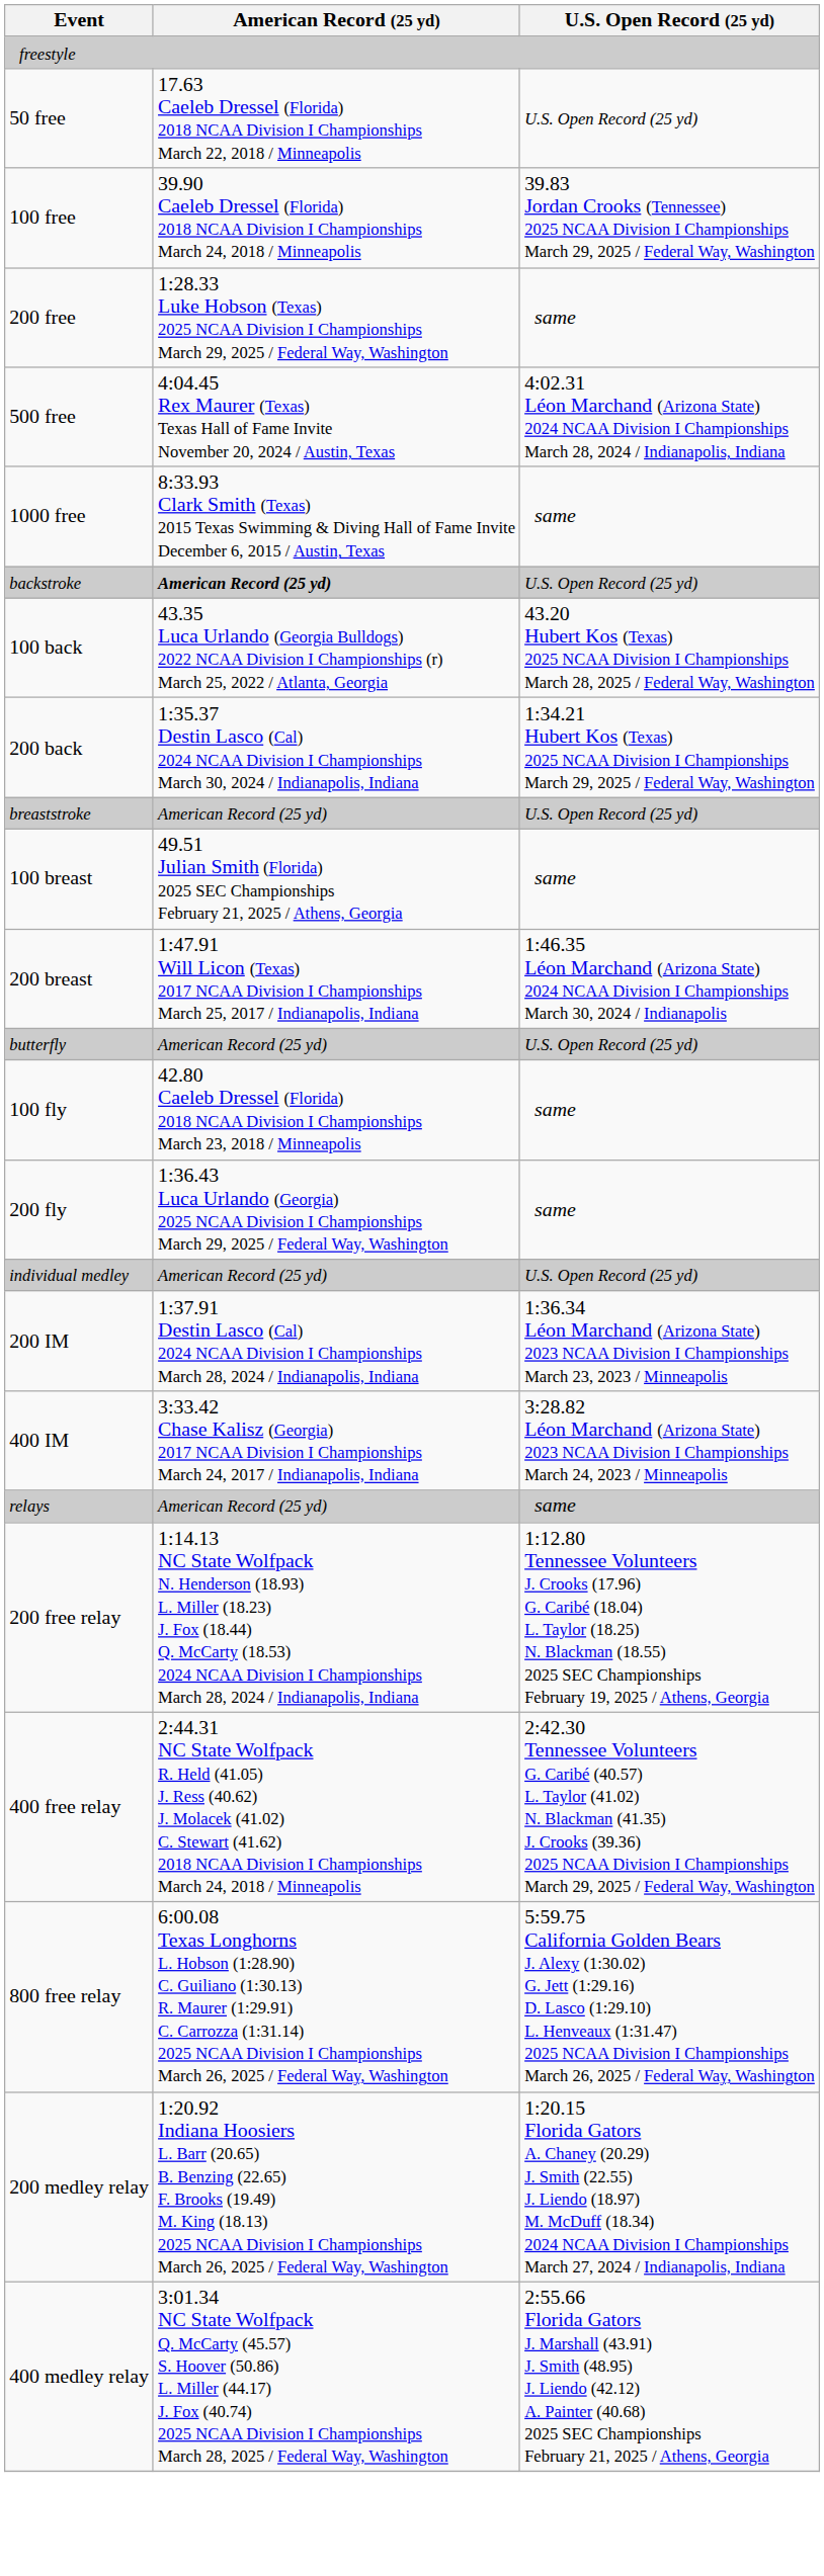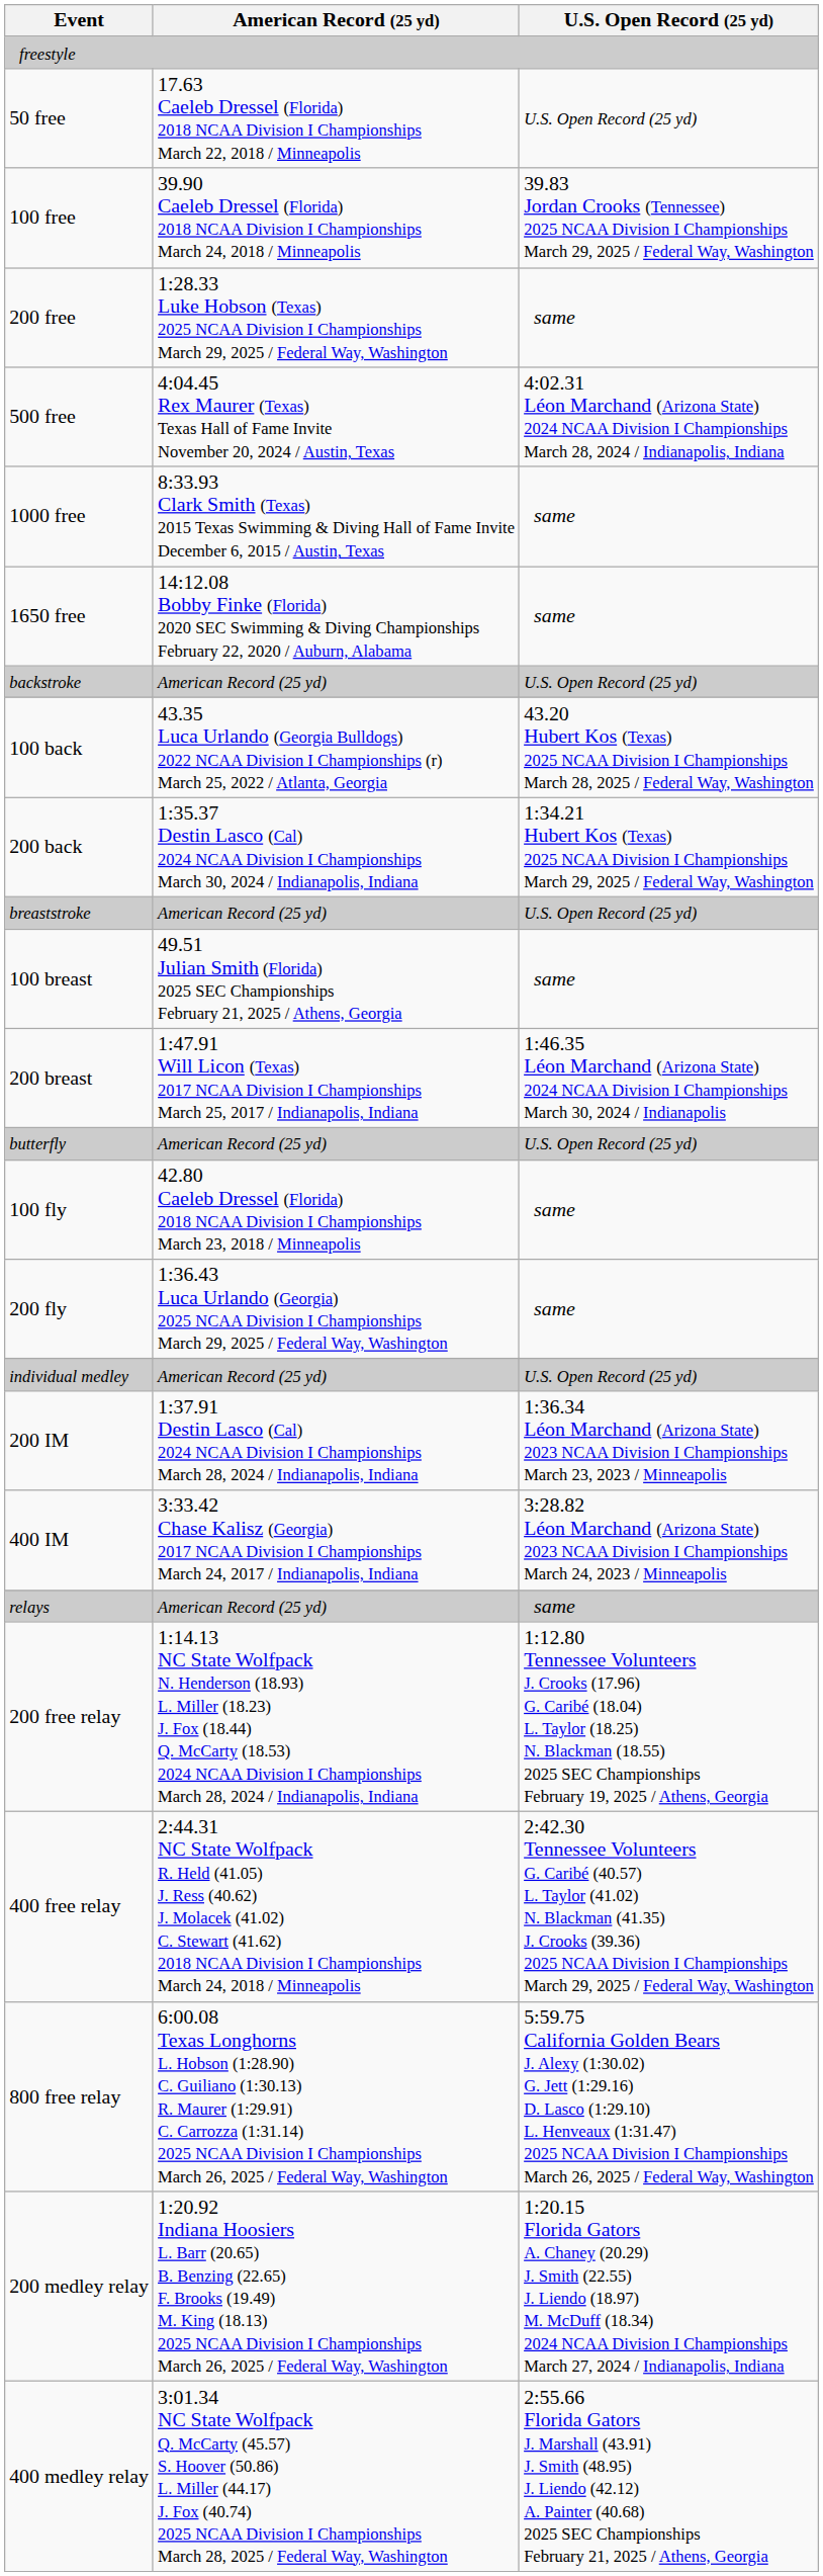 <table class="wikitable">
 <tr>
 <th>Event</th>
 <th>American Record <small>(25 yd)</small></th>
 <th>U.S. Open Record <small>(25 yd)</small></th>
 </tr>
 <tr>
 <td bgcolor="#cccccc" colspan=3>  <small><em>freestyle</em></small></td>
 </tr>
 <tr>
 <td>50 free</td>
 <td>17.63 <br> <a href='#'>Caeleb Dressel</a> <small> (<a href='#'>Florida</a>) <br> <a href='#'>2018 NCAA Division I Championships</a> <br> March 22, 2018 / <a href='#'>Minneapolis</a> </small></td>
 <td><small><em>U.S. Open Record (25 yd)</em></small></td>
 </tr>
 <tr>
 <td>100 free</td>
 <td>39.90 <br> <a href='#'>Caeleb Dressel</a> <small> (<a href='#'>Florida</a>) <br> <a href='#'>2018 NCAA Division I Championships</a> <br> March 24, 2018 / <a href='#'>Minneapolis</a> </small></td>
 <td>39.83 <br>  <a href='#'>Jordan Crooks</a> <small> (<a href='#'>Tennessee</a>) <br> <a href='#'>2025 NCAA Division I Championships</a> <br> March 29, 2025 / <a href='#'>Federal Way, Washington</a> </small></td>
 </tr>
 <tr>
 <td>200 free</td>
 <td>1:28.33<br> <a href='#'>Luke Hobson</a> <small> (<a href='#'>Texas</a>) <br> <a href='#'>2025 NCAA Division I Championships</a> <br> March 29, 2025 / <a href='#'>Federal Way, Washington</a> </small></td>
 <td>  <em>same</em></td>
 </tr>
 <tr>
 <td>500 free</td>
 <td>4:04.45 <br> <a href='#'>Rex Maurer</a> <small> (<a href='#'>Texas</a>) <br> Texas Hall of Fame Invite <br> November 20, 2024 / <a href='#'>Austin, Texas</a> </small></td>
 <td>4:02.31 <br>  <a href='#'>Léon Marchand</a> <small> (<a href='#'>Arizona State</a>) <br> <a href='#'>2024 NCAA Division I Championships</a> <br> March 28, 2024 / <a href='#'>Indianapolis, Indiana</a> </small></td>
 </tr>
 <tr>
 <td>1000 free</td>
 <td>8:33.93 <br> <a href='#'>Clark Smith</a> <small> (<a href='#'>Texas</a>) <br> 2015 Texas Swimming & Diving Hall of Fame Invite <br> December 6, 2015 / <a href='#'>Austin, Texas</a></small></td>
 <td>  <em>same</em></td>
 </tr>
+<tr>
+<td>1650 free</td>
+<td>14:12.08 <br> <a href='#'>Bobby Finke</a> <small> (<a href='#'>Florida</a>) <br> 2020 SEC Swimming & Diving Championships <br> February 22, 2020 / <a href='#'>Auburn, Alabama</a> </small></td>
+<td>  <em>same</em></td>
+</tr>
 <tr bgcolor="#cccccc">
 <td><small><em>backstroke</em></small></td>
-<td><strong><small><em>American Record (25 yd)</em></small></strong></td>
+<td><small><em>American Record (25 yd)</em></small></td>
 <td><small><em>U.S. Open Record (25 yd)</em></small></td>
 </tr>
 <tr>
 <td>100 back</td>
 <td>43.35 <br> <a href='#'>Luca Urlando</a> <small> (<a href='#'>Georgia Bulldogs</a>) <br> <a href='#'>2022 NCAA Division I Championships</a> (r) <br> March 25, 2022 / <a href='#'>Atlanta, Georgia</a> </small></td>
 <td>43.20 <br>  <a href='#'>Hubert Kos</a> <small> (<a href='#'>Texas</a>) <br> <a href='#'>2025 NCAA Division I Championships</a> <br> March 28, 2025 / <a href='#'>Federal Way, Washington</a> </small></td>
 </tr>
 <tr>
 <td>200 back</td>
 <td>1:35.37<br> <a href='#'>Destin Lasco</a> <small> (<a href='#'>Cal</a>) <br> <a href='#'>2024 NCAA Division I Championships</a> <br> March 30, 2024 / <a href='#'>Indianapolis, Indiana</a> </small></td>
 <td>1:34.21 <br>  <a href='#'>Hubert Kos</a> <small> (<a href='#'>Texas</a>) <br> <a href='#'>2025 NCAA Division I Championships</a> <br> March 29, 2025 / <a href='#'>Federal Way, Washington</a> </small></td>
 </tr>
 <tr bgcolor="#cccccc">
 <td><small><em>breaststroke</em></small></td>
 <td><small><em>American Record (25 yd)</em></small></td>
 <td><small><em>U.S. Open Record (25 yd)</em></small></td>
 </tr>
 <tr>
 <td>100 breast</td>
 <td>49.51 <br><a href='#'>Julian Smith</a><small> (<a href='#'>Florida</a>)  <br> 2025 SEC Championships <br> February 21, 2025 / <a href='#'>Athens, Georgia</a> </small></td>
 <td>  <em>same</em></td>
 </tr>
 <tr>
 <td>200 breast</td>
 <td>1:47.91 <br> <a href='#'>Will Licon</a> <small> (<a href='#'>Texas</a>) <br> <a href='#'>2017 NCAA Division I Championships</a> <br> March 25, 2017 / <a href='#'>Indianapolis, Indiana</a>  </small></td>
 <td>1:46.35 <br>  <a href='#'>Léon Marchand</a> <small> (<a href='#'>Arizona State</a>) <br> <a href='#'>2024 NCAA Division I Championships</a> <br> March 30, 2024 / <a href='#'>Indianapolis</a></small></td>
 </tr>
 <tr bgcolor="#cccccc">
 <td><small><em>butterfly</em></small></td>
 <td><small><em>American Record (25 yd)</em></small></td>
 <td><small><em>U.S. Open Record (25 yd)</em></small></td>
 </tr>
 <tr>
 <td>100 fly</td>
 <td>42.80 <br> <a href='#'>Caeleb Dressel</a> <small> (<a href='#'>Florida</a>) <br> <a href='#'>2018 NCAA Division I Championships</a> <br> March 23, 2018 / <a href='#'>Minneapolis</a>  </small></td>
 <td>  <em>same</em></td>
 </tr>
 <tr>
 <td>200 fly</td>
 <td>1:36.43 <br> <a href='#'>Luca Urlando</a> <small>(<a href='#'>Georgia</a>) <br> <a href='#'>2025 NCAA Division I Championships</a> <br> March 29, 2025 / <a href='#'>Federal Way, Washington</a> </small></td>
 <td>  <em>same</em></td>
 </tr>
 <tr>
 </tr>
 <tr bgcolor="#cccccc">
 <td><small><em>individual medley</em></small></td>
 <td><small><em>American Record (25 yd)</em></small></td>
 <td><small><em>U.S. Open Record (25 yd)</em></small></td>
 </tr>
 <tr>
 <td>200 IM</td>
 <td>1:37.91 <br> <a href='#'>Destin Lasco</a> <small> (<a href='#'>Cal</a>)  <br> <a href='#'>2024 NCAA Division I Championships</a> <br> March 28, 2024 / <a href='#'>Indianapolis, Indiana</a> </small></td>
 <td>1:36.34 <br>  <a href='#'>Léon Marchand</a> <small> (<a href='#'>Arizona State</a>) <br> <a href='#'>2023 NCAA Division I Championships</a> <br> March 23, 2023 / <a href='#'>Minneapolis</a> </small></td>
 </tr>
 <tr>
 <td>400 IM</td>
 <td>3:33.42 <br> <a href='#'>Chase Kalisz</a> <small> (<a href='#'>Georgia</a>) <br> <a href='#'>2017 NCAA Division I Championships</a> <br> March 24, 2017 / <a href='#'>Indianapolis, Indiana</a> </small></td>
 <td>3:28.82 <br>  <a href='#'>Léon Marchand</a> <small> (<a href='#'>Arizona State</a>) <br> <a href='#'>2023 NCAA Division I Championships</a> <br> March 24, 2023 / <a href='#'>Minneapolis</a> </small></td>
 </tr>
 <tr bgcolor="#cccccc">
 <td><small><em>relays</em></small></td>
 <td><small><em>American Record (25 yd)</em></small></td>
 <td>  <em>same</em></td>
 </tr>
 <tr>
 <td>200 free relay</td>
 <td>1:14.13<br> <a href='#'>NC State Wolfpack</a> <br><small><a href='#'>N. Henderson</a>  (18.93)<br><a href='#'>L. Miller</a> (18.23)<br><a href='#'>J. Fox</a> (18.44)<br><a href='#'>Q. McCarty</a> (18.53)<br> <a href='#'>2024 NCAA Division I Championships</a> <br> March 28, 2024 / <a href='#'>Indianapolis, Indiana</a> </small></td>
 <td>1:12.80 <br> <a href='#'>Tennessee Volunteers</a> <br><small>  <a href='#'>J. Crooks</a> (17.96)<br>  <a href='#'>G. Caribé</a> (18.04)<br>  <a href='#'>L. Taylor</a> (18.25)<br>  <a href='#'>N. Blackman</a> (18.55) <br> 2025 SEC Championships <br> February 19, 2025 / <a href='#'>Athens, Georgia</a> </small></td>
 </tr>
 <tr>
 <td>400 free relay</td>
 <td>2:44.31 <br> <a href='#'>NC State Wolfpack</a> <br><small> <a href='#'>R. Held</a> (41.05)<br><a href='#'>J. Ress</a> (40.62)<br><a href='#'>J. Molacek</a> (41.02)<br><a href='#'>C. Stewart</a> (41.62) <br> <a href='#'>2018 NCAA Division I Championships</a> <br> March 24, 2018 / <a href='#'>Minneapolis</a> </small></td>
 <td>2:42.30 <br> <a href='#'>Tennessee Volunteers</a> <br><small> <a href='#'>G. Caribé</a> (40.57)<br> <a href='#'>L. Taylor</a> (41.02)<br>  <a href='#'>N. Blackman</a> (41.35)<br> <a href='#'>J. Crooks</a> (39.36) <br> <a href='#'>2025 NCAA Division I Championships</a> <br> March 29, 2025 / <a href='#'>Federal Way, Washington</a> </small></td>
 </tr>
 <tr>
 <td>800 free relay</td>
 <td>6:00.08<br> <a href='#'>Texas Longhorns</a> <br><small><a href='#'>L. Hobson</a> (1:28.90)<br><a href='#'>C. Guiliano</a> (1:30.13)<br><a href='#'>R. Maurer</a> (1:29.91)<br><a href='#'>C. Carrozza</a> (1:31.14) <br> <a href='#'>2025 NCAA Division I Championships</a> <br> March 26, 2025 / <a href='#'>Federal Way, Washington</a> </small></td>
 <td>5:59.75 <br> <a href='#'>California Golden Bears</a> <br><small> <a href='#'>J. Alexy</a> (1:30.02)<br> <a href='#'>G. Jett</a> (1:29.16)<br><a href='#'>D. Lasco</a> (1:29.10)<br>  <a href='#'>L. Henveaux</a> (1:31.47) <br> <a href='#'>2025 NCAA Division I Championships</a> <br> March 26, 2025 / <a href='#'>Federal Way, Washington</a></small></td>
 </tr>
 <tr>
 <td>200 medley relay</td>
 <td>1:20.92 <br> <a href='#'>Indiana Hoosiers</a> <br><small><a href='#'>L. Barr</a> (20.65)<br><a href='#'>B. Benzing</a>  (22.65)<br><a href='#'>F. Brooks</a> (19.49)<br><a href='#'>M. King</a> (18.13) <br> <a href='#'>2025 NCAA Division I Championships</a> <br> March 26, 2025 / <a href='#'>Federal Way, Washington</a></small></td>
 <td>1:20.15 <br> <a href='#'>Florida Gators</a> <br><small><a href='#'>A. Chaney</a> (20.29)<br><a href='#'>J. Smith</a> (22.55)<br> <a href='#'>J. Liendo</a> (18.97)<br><a href='#'>M. McDuff</a> (18.34) <br> <a href='#'>2024 NCAA Division I Championships</a> <br> March 27, 2024 / <a href='#'>Indianapolis, Indiana</a> </small></td>
 </tr>
 <tr>
 <td>400 medley relay</td>
 <td>3:01.34 <br> <a href='#'>NC State Wolfpack</a> <br><small><a href='#'>Q. McCarty</a> (45.57)<br><a href='#'>S. Hoover</a> (50.86)<br><a href='#'>L. Miller</a> (44.17)<br><a href='#'>J. Fox</a> (40.74) <br> <a href='#'>2025 NCAA Division I Championships</a> <br> March 28, 2025 / <a href='#'>Federal Way, Washington</a> </small></td>
 <td>2:55.66 <br> <a href='#'>Florida Gators</a> <br><small> <a href='#'>J. Marshall</a> (43.91)<br> <a href='#'>J. Smith</a> (48.95)<br> <a href='#'>J. Liendo</a> (42.12)<br>  <a href='#'>A. Painter</a> (40.68) <br> 2025 SEC Championships <br> February 21, 2025 / <a href='#'>Athens, Georgia</a> </small></td>
 </tr>
 <tr>
 </tr>
 </table>
